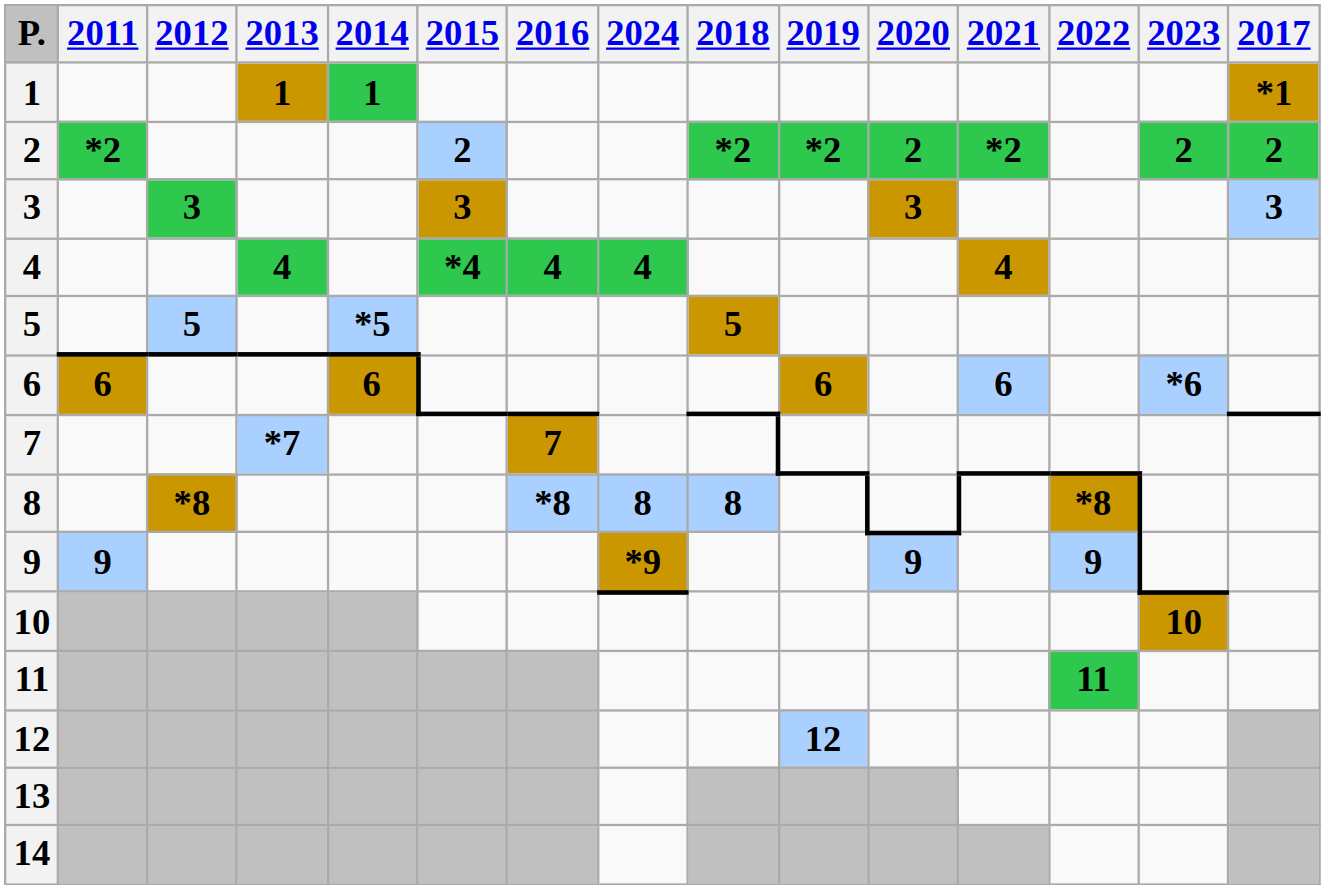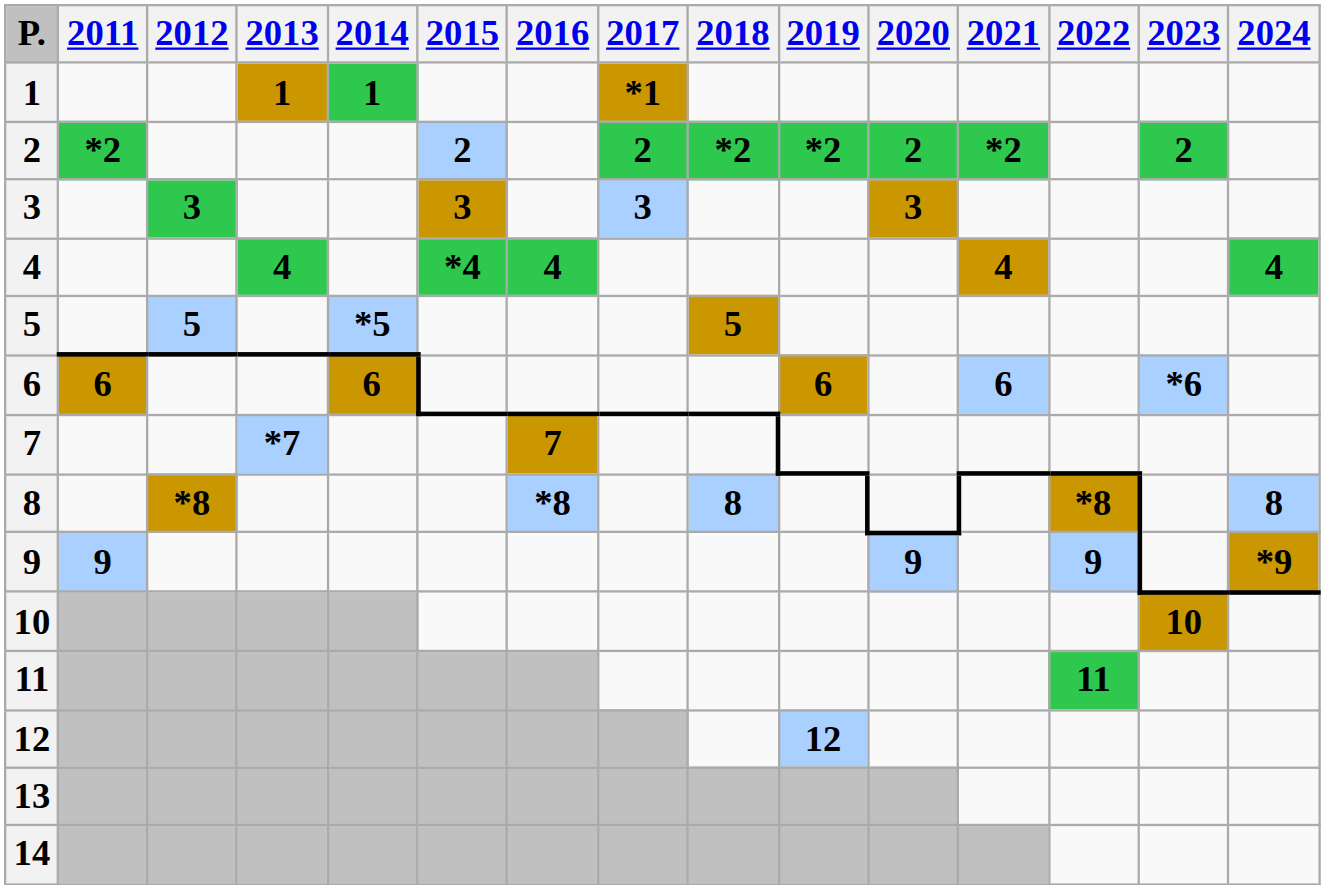 <table class="wikitable nowrap" style="text-align: center; font-size:100%">
 <tr>
 <th style="background:#c0c0c0">P.</th>
 <th><a href='#'>2011</a></th>
 <th><a href='#'>2012</a></th>
 <th><a href='#'>2013</a></th>
 <th><a href='#'>2014</a></th>
 <th><a href='#'>2015</a></th>
 <th><a href='#'>2016</a></th>
-<th><a href='#'>2024</a></th>
+<th><a href='#'>2017</a></th>
 <th><a href='#'>2018</a></th>
 <th><a href='#'>2019</a></th>
 <th><a href='#'>2020</a></th>
 <th><a href='#'>2021</a></th>
 <th><a href='#'>2022</a></th>
 <th><a href='#'>2023</a></th>
-<th><a href='#'>2017</a></th>
+<th><a href='#'>2024</a></th>
 </tr>
 <tr>
 <th>1</th>
 <td></td>
 <td></td>
 <td style="background-color:#CB9700; color:black;"><strong>1</strong></td>
 <td style="background-color:#2DC84D; color:black;"><strong>1</strong></td>
 <td></td>
 <td></td>
+<td style="background-color:#CB9700; color:black;"><strong>*1</strong></td>
 <td></td>
 <td></td>
 <td></td>
 <td></td>
 <td></td>
 <td></td>
 <td></td>
-<td style="background-color:#CB9700; color:black;"><strong>*1</strong></td>
 </tr>
 <tr>
 <th>2</th>
 <td style="background-color:#2DC84D; color:black;"><strong>*2</strong></td>
 <td></td>
 <td></td>
 <td></td>
 <td style="background-color:#AAD0FF;color:black;"><strong>2</strong></td>
 <td></td>
-<td></td>
+<td style="background-color:#2DC84D; color:black;"><strong>2</strong></td>
 <td style="background-color:#2DC84D; color:black;"><strong>*2</strong></td>
 <td style="background-color:#2DC84D; color:black;"><strong>*2</strong></td>
 <td style="background-color:#2DC84D; color:black;"><strong>2</strong></td>
 <td style="background-color:#2DC84D; color:black;"><strong>*2</strong></td>
 <td></td>
 <td style="background-color:#2DC84D; color:black;"><strong>2</strong></td>
-<td style="background-color:#2DC84D; color:black;"><strong>2</strong></td>
+<td></td>
 </tr>
 <tr>
 <th>3</th>
 <td></td>
 <td style="background-color:#2DC84D; color:black;"><strong>3</strong></td>
 <td></td>
 <td></td>
 <td style="background-color:#CB9700; color:black;"><strong>3</strong></td>
 <td></td>
-<td></td>
+<td style="background-color:#AAD0FF;color:black;"><strong>3</strong></td>
 <td></td>
 <td></td>
 <td style="background-color:#CB9700; color:black;"><strong>3</strong></td>
 <td></td>
 <td></td>
 <td></td>
-<td style="background-color:#AAD0FF;color:black;"><strong>3</strong></td>
+<td></td>
 </tr>
 <tr>
 <th>4</th>
 <td></td>
 <td></td>
 <td style="background-color:#2DC84D; color:black;"><strong>4</strong></td>
 <td></td>
 <td style="background-color:#2DC84D; color:black;"><strong>*4</strong></td>
 <td style="background-color:#2DC84D; color:black;"><strong>4</strong></td>
-<td style="background-color:#2DC84D; color:black;"><strong>4</strong></td>
+<td></td>
 <td></td>
 <td></td>
 <td></td>
 <td style="background-color:#CB9700; color:black;"><strong>4</strong></td>
 <td></td>
 <td></td>
-<td></td>
+<td style="background-color:#2DC84D; color:black;"><strong>4</strong></td>
 </tr>
 <tr>
 <th>5</th>
 <td style="border-bottom:2px solid black;"></td>
 <td style="background-color:#AAD0FF;color:black;border-bottom:2px solid black;"><strong>5</strong></td>
 <td style="border-bottom:2px solid black;"></td>
 <td style="background-color:#AAD0FF;color:black;border-bottom:2px solid black;"><strong>*5</strong></td>
 <td></td>
 <td></td>
 <td></td>
 <td style="background-color:#CB9700; color:black;"><strong>5</strong></td>
 <td></td>
 <td></td>
 <td></td>
 <td></td>
 <td></td>
 <td></td>
 </tr>
 <tr>
 <th>6</th>
 <td style="background-color:#CB9700; color:black;"><strong>6</strong></td>
 <td></td>
 <td></td>
 <td style="background-color:#CB9700; color:black;"><strong>6</strong></td>
 <td style="border-bottom:2px solid black;border-left:2px solid black;"></td>
 <td style="border-bottom:2px solid black;"></td>
-<td></td>
+<td style="border-bottom:2px solid black;"></td>
 <td style="border-bottom:2px solid black;"></td>
 <td style="background-color:#CB9700; color:black;"><strong>6</strong></td>
 <td></td>
 <td style="background-color:#AAD0FF;color:black;"><strong>6</strong></td>
 <td></td>
 <td style="background-color:#AAD0FF;color:black;"><strong>*6</strong></td>
-<td style="border-bottom:2px solid black;"></td>
+<td></td>
 </tr>
 <tr>
 <th>7</th>
 <td></td>
 <td></td>
 <td style="background-color:#AAD0FF;color:black;"><strong>*7</strong></td>
 <td></td>
 <td></td>
 <td style="background-color:#CB9700; color:black;"><strong>7</strong></td>
 <td></td>
 <td></td>
 <td style="border-bottom:2px solid black;border-left:2px solid black;"></td>
 <td></td>
 <td style="border-bottom:2px solid black;"></td>
 <td style="border-bottom:2px solid black;"></td>
 <td></td>
 <td></td>
 </tr>
 <tr>
 <th>8</th>
 <td></td>
 <td style="background-color:#CB9700; color:black;"><strong>*8</strong></td>
 <td></td>
 <td></td>
 <td></td>
 <td style="background-color:#AAD0FF;color:black;"><strong>*8</strong></td>
-<td style="background-color:#AAD0FF;color:black;"><strong>8</strong></td>
+<td></td>
 <td style="background-color:#AAD0FF;color:black;"><strong>8</strong></td>
 <td></td>
 <td style="border-bottom:2px solid black;border-left:2px solid black;border-right:2px solid black;"></td>
 <td></td>
 <td style="background-color:#CB9700; color:black;"><strong>*8</strong></td>
 <td style="border-left:2px solid black;"></td>
-<td></td>
+<td style="background-color:#AAD0FF;color:black;"><strong>8</strong></td>
 </tr>
 <tr>
 <th>9</th>
 <td style="background-color:#AAD0FF;color:black;"><strong>9</strong></td>
 <td></td>
 <td></td>
 <td></td>
 <td></td>
 <td></td>
-<td style="background-color:#CB9700;color:black;border-bottom:2px solid black;"><strong>*9</strong></td>
+<td></td>
 <td></td>
 <td></td>
 <td style="background-color:#AAD0FF;color:black;"><strong>9</strong></td>
 <td></td>
 <td style="background-color:#AAD0FF;color:black;"><strong>9</strong></td>
 <td style="border-bottom:2px solid black;border-left:2px solid black;"></td>
-<td></td>
+<td style="background-color:#CB9700;color:black;border-bottom:2px solid black;"><strong>*9</strong></td>
 </tr>
 <tr>
 <th>10</th>
 <td style="background:#c0c0c0"></td>
 <td style="background:#c0c0c0"></td>
 <td style="background:#c0c0c0"></td>
 <td style="background:#c0c0c0"></td>
 <td></td>
 <td></td>
 <td></td>
 <td></td>
 <td></td>
 <td></td>
 <td></td>
 <td></td>
 <td style="background-color:#CB9700; color:black;"><strong>10</strong></td>
 <td></td>
 </tr>
 <tr>
 <th>11</th>
 <td style="background:#c0c0c0"></td>
 <td style="background:#c0c0c0"></td>
 <td style="background:#c0c0c0"></td>
 <td style="background:#c0c0c0"></td>
 <td style="background:#c0c0c0"></td>
 <td style="background:#c0c0c0"></td>
 <td></td>
 <td></td>
 <td></td>
 <td></td>
 <td></td>
 <td style="background-color:#2DC84D; color:black;"><strong>11</strong></td>
 <td></td>
 <td></td>
 </tr>
 <tr>
 <th>12</th>
 <td style="background:#c0c0c0"></td>
 <td style="background:#c0c0c0"></td>
 <td style="background:#c0c0c0"></td>
 <td style="background:#c0c0c0"></td>
 <td style="background:#c0c0c0"></td>
 <td style="background:#c0c0c0"></td>
-<td></td>
+<td style="background:#c0c0c0"></td>
 <td></td>
 <td style="background-color:#AAD0FF;color:black;"><strong>12</strong></td>
 <td></td>
 <td></td>
 <td></td>
 <td></td>
-<td style="background:#c0c0c0"></td>
+<td></td>
 </tr>
 <tr>
 <th>13</th>
 <td style="background:#c0c0c0"></td>
 <td style="background:#c0c0c0"></td>
 <td style="background:#c0c0c0"></td>
 <td style="background:#c0c0c0"></td>
 <td style="background:#c0c0c0"></td>
 <td style="background:#c0c0c0"></td>
-<td></td>
+<td style="background:#c0c0c0"></td>
 <td style="background:#c0c0c0"></td>
 <td style="background:#c0c0c0"></td>
 <td style="background:#c0c0c0"></td>
 <td></td>
 <td></td>
 <td></td>
-<td style="background:#c0c0c0"></td>
+<td></td>
 </tr>
 <tr>
 <th>14</th>
 <td style="background:#c0c0c0"></td>
 <td style="background:#c0c0c0"></td>
 <td style="background:#c0c0c0"></td>
 <td style="background:#c0c0c0"></td>
 <td style="background:#c0c0c0"></td>
 <td style="background:#c0c0c0"></td>
-<td></td>
+<td style="background:#c0c0c0"></td>
 <td style="background:#c0c0c0"></td>
 <td style="background:#c0c0c0"></td>
 <td style="background:#c0c0c0"></td>
 <td style="background:#c0c0c0"></td>
 <td></td>
 <td></td>
-<td style="background:#c0c0c0"></td>
+<td></td>
 </tr>
 </table>
